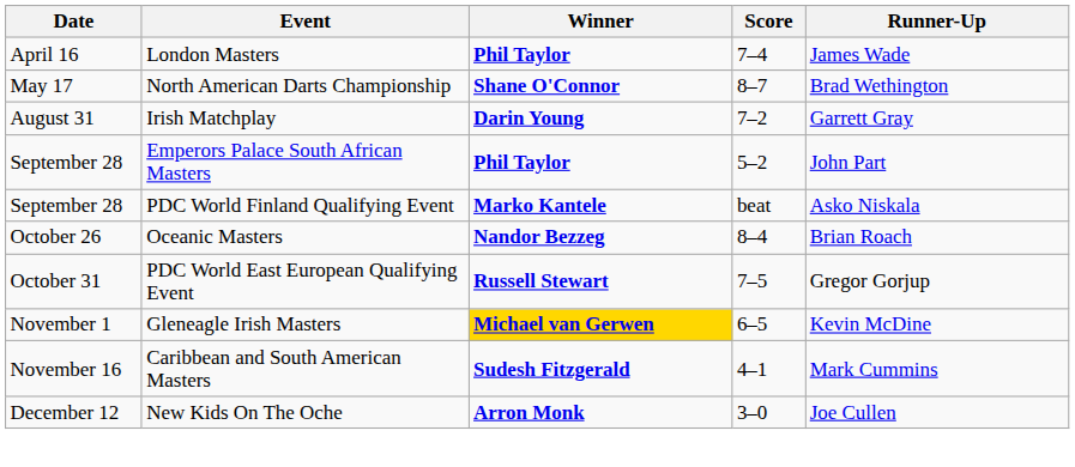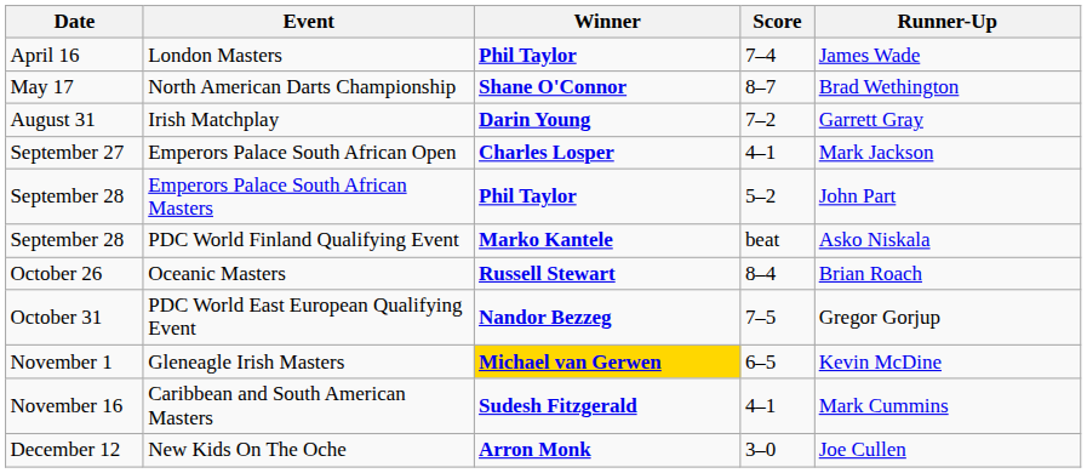 <table class=wikitable style="text-align:left" style="font-size:85%;">
 <tr>
 <th width=100>Date</th>
 <th width=250>Event</th>
 <th width=200>Winner</th>
 <th width=50>Score</th>
 <th width=200>Runner-Up</th>
 </tr>
 <tr>
 <td>April 16</td>
 <td>London Masters</td>
 <td> <strong><a href='#'>Phil Taylor</a></strong></td>
 <td>7–4</td>
 <td> <a href='#'>James Wade</a></td>
 </tr>
 <tr>
 <td>May 17</td>
 <td>North American Darts Championship</td>
 <td> <strong><a href='#'>Shane O'Connor</a></strong></td>
 <td>8–7</td>
 <td> <a href='#'>Brad Wethington</a></td>
 </tr>
 <tr>
 <td>August 31</td>
 <td>Irish Matchplay</td>
 <td> <strong><a href='#'>Darin Young</a></strong></td>
 <td>7–2</td>
 <td> <a href='#'>Garrett Gray</a></td>
 </tr>
 <tr>
+<td>September 27</td>
+<td>Emperors Palace South African Open</td>
+<td> <strong><a href='#'>Charles Losper</a></strong></td>
+<td>4–1</td>
+<td> <a href='#'>Mark Jackson</a></td>
+</tr>
+<tr>
 <td>September 28</td>
 <td><a href='#'>Emperors Palace South African Masters</a></td>
 <td> <strong><a href='#'>Phil Taylor</a></strong></td>
 <td>5–2</td>
 <td> <a href='#'>John Part</a></td>
 </tr>
 <tr>
 <td>September 28</td>
 <td>PDC World Finland Qualifying Event</td>
 <td> <strong><a href='#'>Marko Kantele</a></strong></td>
 <td>beat</td>
 <td> <a href='#'>Asko Niskala</a></td>
 </tr>
 <tr>
 <td>October 26</td>
 <td>Oceanic Masters</td>
-<td> <strong><a href='#'>Nandor Bezzeg</a></strong></td>
+<td> <strong><a href='#'>Russell Stewart</a></strong></td>
 <td>8–4</td>
 <td> <a href='#'>Brian Roach</a></td>
 </tr>
 <tr>
 <td>October 31</td>
 <td>PDC World East European Qualifying Event</td>
-<td> <strong><a href='#'>Russell Stewart</a></strong></td>
+<td> <strong><a href='#'>Nandor Bezzeg</a></strong></td>
 <td>7–5</td>
 <td> Gregor Gorjup</td>
 </tr>
 <tr>
 <td>November 1</td>
 <td>Gleneagle Irish Masters</td>
 <td style="background: gold;"> <strong><a href='#'>Michael van Gerwen</a></strong></td>
 <td>6–5</td>
 <td> <a href='#'>Kevin McDine</a></td>
 </tr>
 <tr>
 <td>November 16</td>
 <td>Caribbean and South American Masters</td>
 <td> <strong><a href='#'>Sudesh Fitzgerald</a></strong></td>
 <td>4–1</td>
 <td> <a href='#'>Mark Cummins</a></td>
 </tr>
 <tr>
 <td>December 12</td>
 <td>New Kids On The Oche</td>
 <td> <strong><a href='#'>Arron Monk</a></strong></td>
 <td>3–0</td>
 <td> <a href='#'>Joe Cullen</a></td>
 </tr>
 </table>
